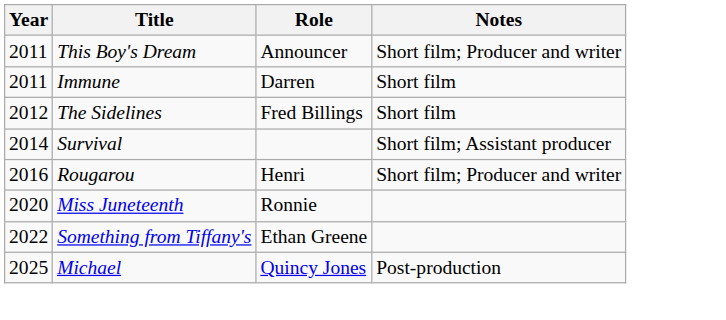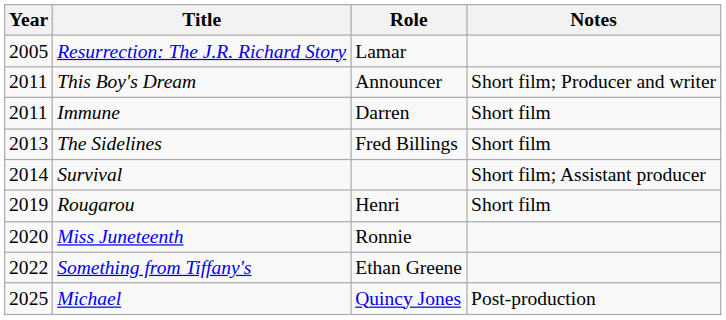 <table class="wikitable sortable">
 <tr>
 <th>Year</th>
 <th>Title</th>
 <th>Role</th>
 <th class="unsortable">Notes</th>
+</tr>
+<tr>
+<td>2005</td>
+<td><em><a href='#'>Resurrection: The J.R. Richard Story</a></em></td>
+<td>Lamar</td>
+<td></td>
 </tr>
 <tr>
 <td>2011</td>
 <td><em>This Boy's Dream</em></td>
 <td>Announcer</td>
 <td>Short film; Producer and writer</td>
 </tr>
 <tr>
 <td>2011</td>
 <td><em>Immune</em></td>
 <td>Darren</td>
 <td>Short film</td>
 </tr>
 <tr>
-<td>2012</td>
+<td>2013</td>
 <td><em>The Sidelines</em></td>
 <td>Fred Billings</td>
 <td>Short film</td>
 </tr>
 <tr>
 <td>2014</td>
 <td><em>Survival</em></td>
 <td></td>
 <td>Short film; Assistant producer</td>
 </tr>
 <tr>
-<td>2016</td>
+<td>2019</td>
 <td><em>Rougarou</em></td>
 <td>Henri</td>
-<td>Short film; Producer and writer</td>
+<td>Short film</td>
 </tr>
 <tr>
 <td>2020</td>
 <td><em><a href='#'>Miss Juneteenth</a></em></td>
 <td>Ronnie</td>
 <td></td>
 </tr>
 <tr>
 <td>2022</td>
 <td><em><a href='#'>Something from Tiffany's</a></em></td>
 <td>Ethan Greene</td>
 <td></td>
 </tr>
 <tr>
 <td>2025</td>
 <td><em><a href='#'>Michael</a></em></td>
 <td><a href='#'>Quincy Jones</a></td>
 <td>Post-production</td>
 </tr>
 </table>
